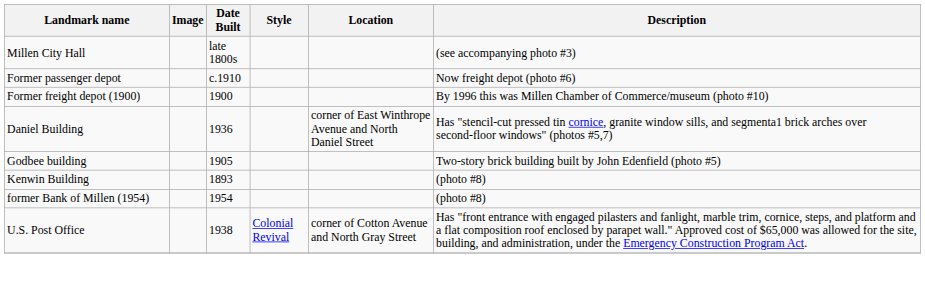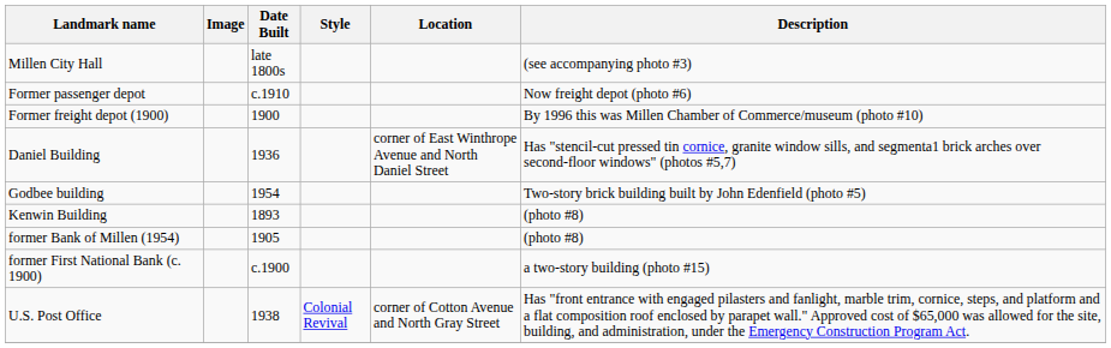 <table class="wikitable sortable" style="width:98%">
 <tr>
 <th width="18%" ><strong>Landmark name</strong></th>
 <th class="unsortable" ><strong>Image</strong></th>
 <th><strong>Date Built</strong></th>
 <th><strong>Style</strong></th>
 <th><strong>Location</strong></th>
 <th class="unsortable" ><strong>Description</strong></th>
 </tr>
 <tr ->
 <td>Millen City Hall</td>
 <td></td>
 <td>late 1800s</td>
 <td></td>
 <td></td>
 <td>(see accompanying photo #3)</td>
 </tr>
 <tr ->
 <td>Former passenger depot</td>
 <td></td>
 <td>c.1910</td>
 <td></td>
 <td></td>
 <td>Now freight depot (photo #6)</td>
 </tr>
 <tr ->
 <td>Former freight depot (1900)</td>
 <td></td>
 <td>1900</td>
 <td></td>
 <td></td>
 <td>By 1996 this was Millen Chamber of Commerce/museum (photo #10)</td>
 </tr>
 <tr ->
 <td>Daniel Building</td>
 <td></td>
 <td>1936</td>
 <td></td>
 <td>corner of East Winthrope Avenue and North Daniel Street</td>
 <td>Has "stencil-cut pressed tin <a href='#'>cornice</a>, granite window sills, and segmenta1 brick arches over<br>second-floor windows" (photos #5,7)</td>
 </tr>
 <tr ->
 <td>Godbee building</td>
 <td></td>
-<td>1905</td>
+<td>1954</td>
 <td></td>
 <td></td>
 <td>Two-story brick building built by John Edenfield (photo #5)</td>
 </tr>
 <tr ->
 <td>Kenwin Building</td>
 <td></td>
 <td>1893</td>
 <td></td>
 <td></td>
 <td>(photo #8)</td>
 </tr>
 <tr ->
 <td>former Bank of Millen (1954)</td>
 <td></td>
-<td>1954</td>
+<td>1905</td>
 <td></td>
 <td></td>
 <td>(photo #8)</td>
+</tr>
+<tr ->
+<td>former First National Bank (c. 1900)</td>
+<td></td>
+<td>c.1900</td>
+<td></td>
+<td></td>
+<td>a two-story building (photo #15)</td>
 </tr>
 <tr ->
 <td>U.S. Post Office</td>
 <td></td>
 <td>1938</td>
 <td><a href='#'>Colonial Revival</a></td>
 <td>corner of Cotton Avenue and North Gray Street</td>
 <td>Has "front entrance with engaged pilasters and fanlight, marble trim, cornice, steps, and platform and a flat composition roof enclosed by parapet wall."  Approved cost of $65,000 was allowed for the site, building, and administration, under the <a href='#'>Emergency Construction Program Act</a>.</td>
 </tr>
 <tr ->
 </tr>
 </table>
